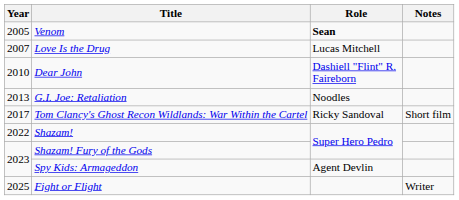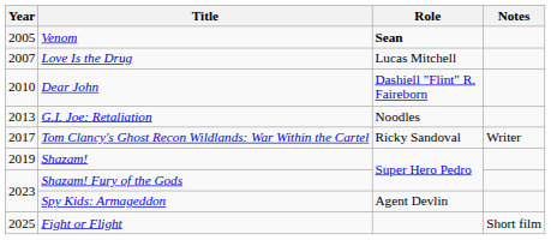 <table class="wikitable sortable">
 <tr>
 <th>Year</th>
 <th>Title</th>
 <th width=125>Role</th>
 <th>Notes</th>
 </tr>
 <tr>
 <td>2005</td>
 <td><em><a href='#'>Venom</a></em></td>
 <td><strong>Sean</strong></td>
 <td></td>
 </tr>
 <tr>
 <td>2007</td>
 <td><em><a href='#'>Love Is the Drug</a></em></td>
 <td>Lucas Mitchell</td>
 <td></td>
 </tr>
 <tr>
 <td>2010</td>
 <td><em><a href='#'>Dear John</a></em></td>
 <td><a href='#'>Dashiell "Flint" R. Faireborn</a></td>
 <td></td>
 </tr>
 <tr>
 <td>2013</td>
 <td><em><a href='#'>G.I. Joe: Retaliation</a></em></td>
 <td>Noodles</td>
 <td></td>
 </tr>
 <tr>
 <td>2017</td>
 <td><em><a href='#'>Tom Clancy's Ghost Recon Wildlands: War Within the Cartel</a></em></td>
 <td>Ricky Sandoval</td>
-<td>Short film</td>
+<td>Writer</td>
 </tr>
 <tr>
-<td>2022</td>
+<td>2019</td>
 <td><em><a href='#'>Shazam!</a></em></td>
 <td rowspan=2><a href='#'>Super Hero Pedro</a></td>
 <td></td>
 </tr>
 <tr>
 <td rowspan=2>2023</td>
 <td><em><a href='#'>Shazam! Fury of the Gods</a></em></td>
 <td></td>
 </tr>
 <tr>
 <td><em><a href='#'>Spy Kids: Armageddon</a></em></td>
 <td>Agent Devlin</td>
 <td></td>
 </tr>
 <tr>
 <td>2025</td>
 <td><em><a href='#'>Fight or Flight</a></em></td>
 <td></td>
-<td>Writer</td>
+<td>Short film</td>
 </tr>
 </table>
